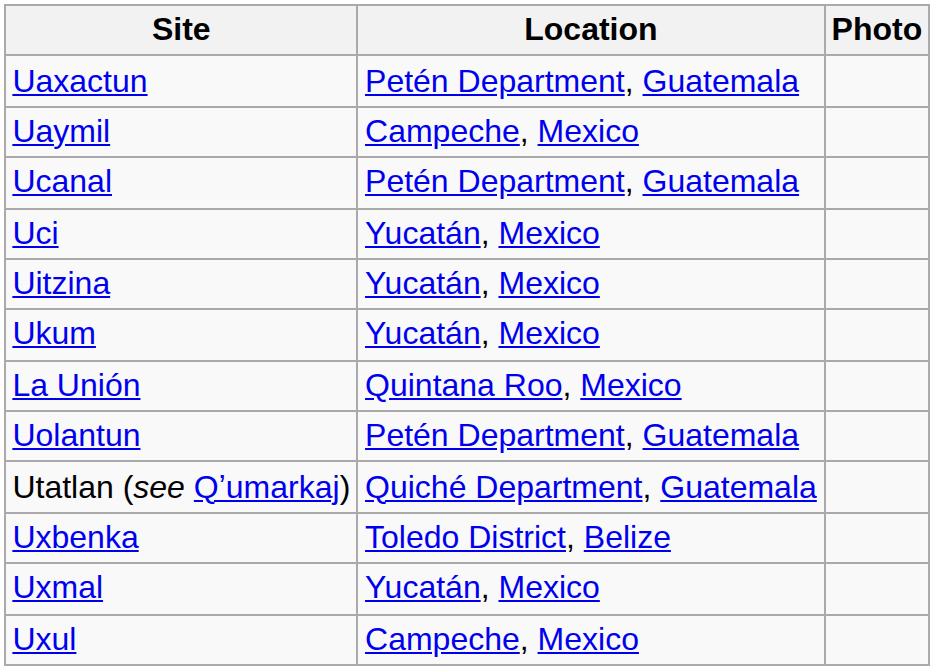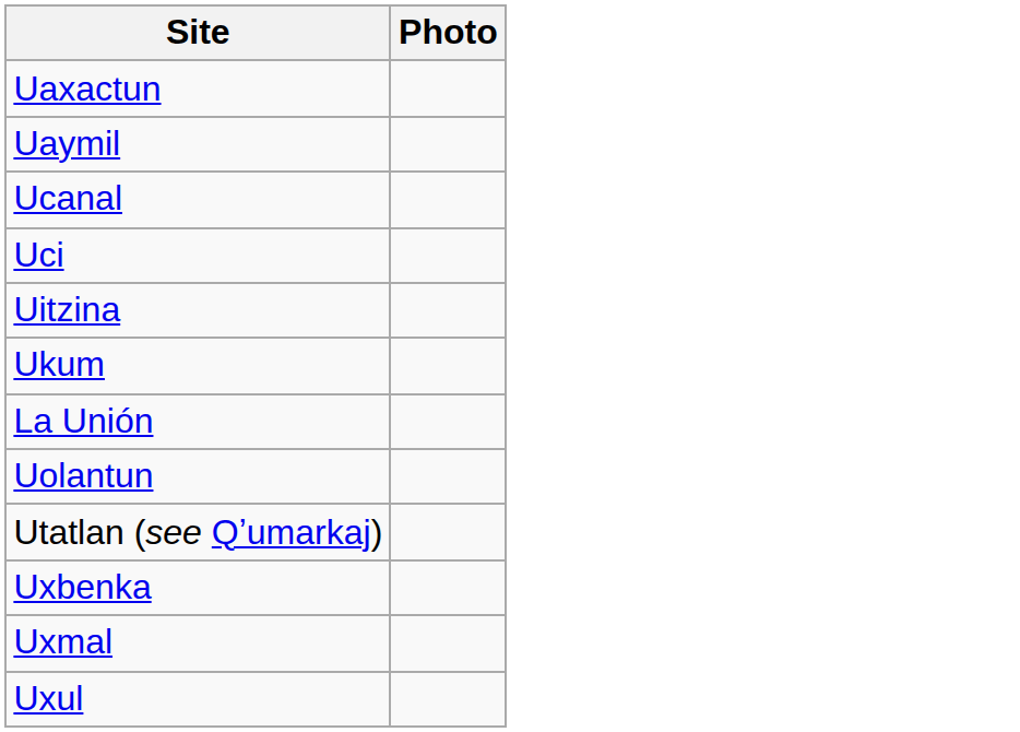 <table class="wikitable sortable" align="left" style="margin: 1em auto 1em auto">
 <tr>
 <th>Site</th>
-<th>Location</th>
 <th>Photo</th>
 </tr>
 <tr>
 <td><a href='#'>Uaxactun</a></td>
-<td><a href='#'>Petén Department</a>, <a href='#'>Guatemala</a></td>
 <td></td>
 </tr>
 <tr>
 <td><a href='#'>Uaymil</a></td>
-<td><a href='#'>Campeche</a>, <a href='#'>Mexico</a></td>
 <td></td>
 </tr>
 <tr>
 <td><a href='#'>Ucanal</a></td>
-<td><a href='#'>Petén Department</a>, <a href='#'>Guatemala</a></td>
 <td></td>
 </tr>
 <tr>
 <td><a href='#'>Uci</a></td>
-<td><a href='#'>Yucatán</a>, <a href='#'>Mexico</a></td>
 <td></td>
 </tr>
 <tr>
 <td><a href='#'>Uitzina</a></td>
-<td><a href='#'>Yucatán</a>, <a href='#'>Mexico</a></td>
 <td></td>
 </tr>
 <tr>
 <td><a href='#'>Ukum</a></td>
-<td><a href='#'>Yucatán</a>, <a href='#'>Mexico</a></td>
 <td></td>
 </tr>
 <tr>
 <td><a href='#'>La Unión</a></td>
-<td><a href='#'>Quintana Roo</a>, <a href='#'>Mexico</a></td>
 <td></td>
 </tr>
 <tr>
 <td><a href='#'>Uolantun</a></td>
-<td><a href='#'>Petén Department</a>, <a href='#'>Guatemala</a></td>
 <td></td>
 </tr>
 <tr>
 <td>Utatlan (<em>see</em> <a href='#'>Qʼumarkaj</a>)</td>
-<td><a href='#'>Quiché Department</a>, <a href='#'>Guatemala</a></td>
 <td></td>
 </tr>
 <tr>
 <td><a href='#'>Uxbenka</a></td>
-<td><a href='#'>Toledo District</a>, <a href='#'>Belize</a></td>
 <td></td>
 </tr>
 <tr>
 <td><a href='#'>Uxmal</a></td>
-<td><a href='#'>Yucatán</a>, <a href='#'>Mexico</a></td>
 <td></td>
 </tr>
 <tr>
 <td><a href='#'>Uxul</a></td>
-<td><a href='#'>Campeche</a>, <a href='#'>Mexico</a></td>
 <td></td>
 </tr>
 </table>
